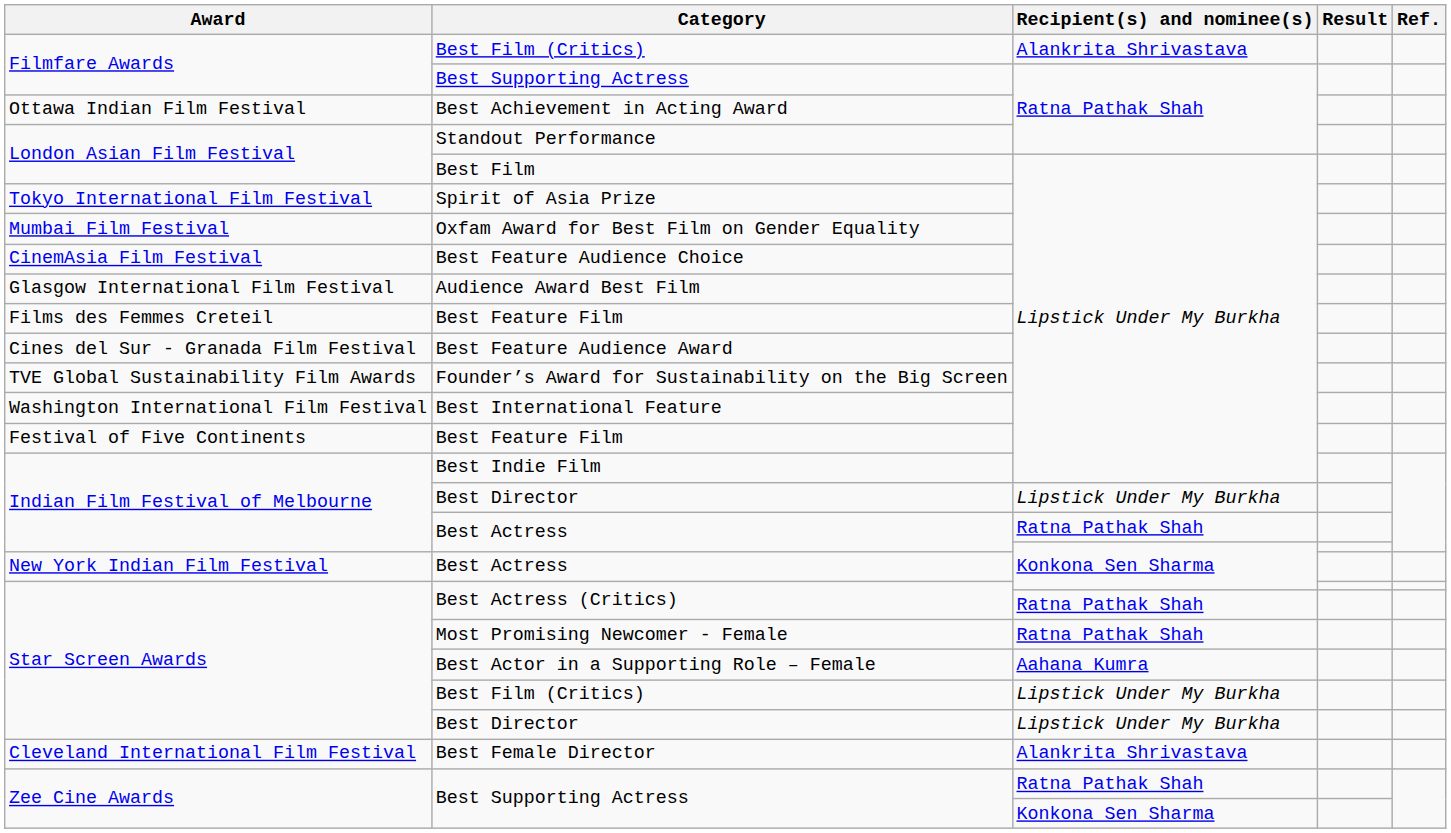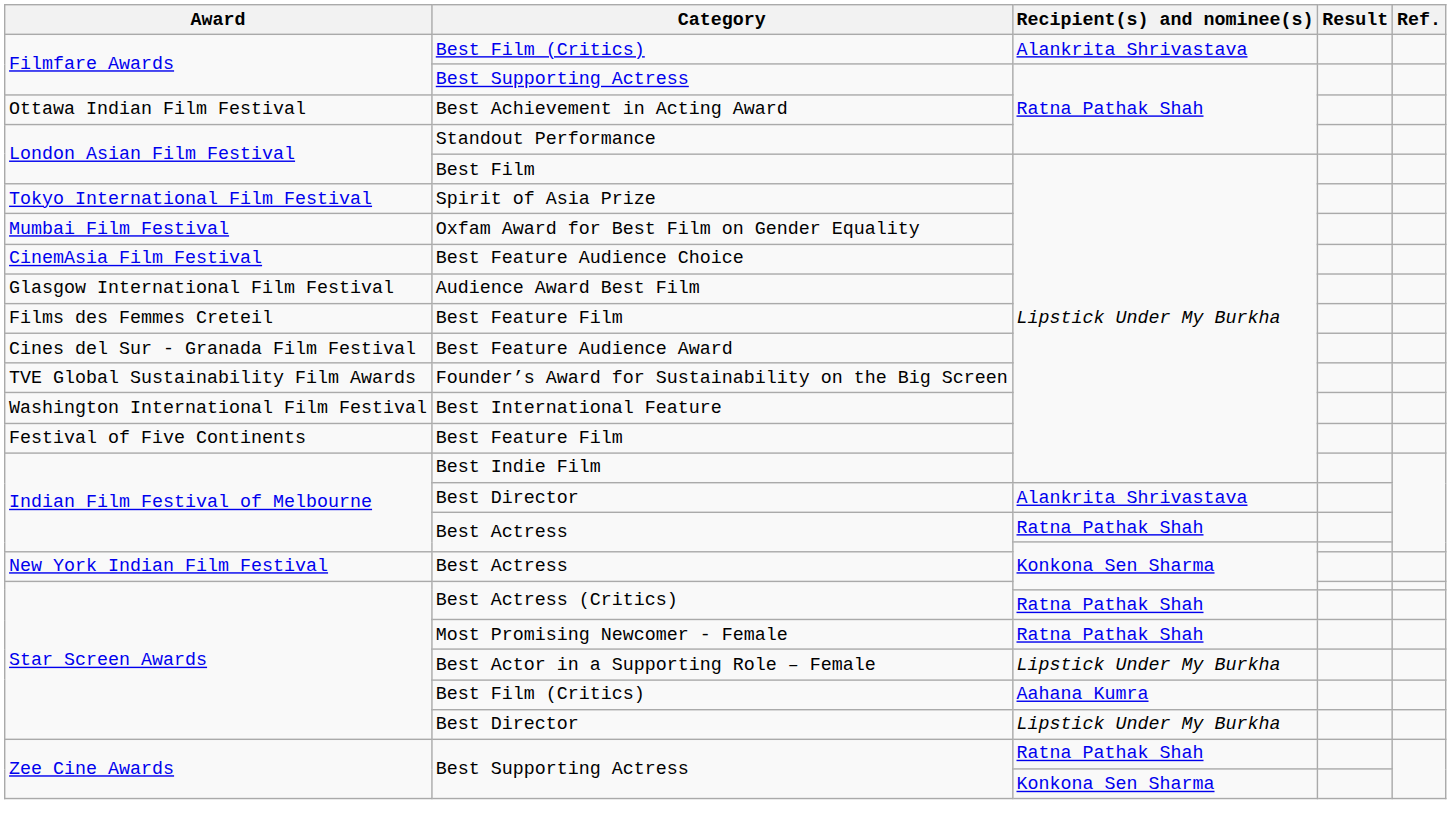 <table class="wikitable sortable">
 <tr>
 <th>Award</th>
 <th>Category</th>
 <th>Recipient(s) and nominee(s)</th>
 <th>Result</th>
 <th>Ref.</th>
 </tr>
 <tr>
 <td rowspan="2"><a href='#'>Filmfare Awards</a></td>
 <td><a href='#'>Best Film (Critics)</a></td>
 <td><a href='#'>Alankrita Shrivastava</a></td>
 <td></td>
 <td></td>
 </tr>
 <tr>
 <td><a href='#'>Best Supporting Actress</a></td>
 <td rowspan="3"><a href='#'>Ratna Pathak Shah</a></td>
 <td></td>
 <td></td>
 </tr>
 <tr>
 <td>Ottawa Indian Film Festival</td>
 <td>Best Achievement in Acting Award</td>
 <td></td>
 <td></td>
 </tr>
 <tr>
 <td rowspan="2"><a href='#'>London Asian Film Festival</a></td>
 <td>Standout Performance</td>
 <td></td>
 <td></td>
 </tr>
 <tr>
 <td>Best Film</td>
 <td rowspan="11"><em>Lipstick Under My Burkha</em></td>
 <td></td>
 <td></td>
 </tr>
 <tr>
 <td><a href='#'>Tokyo International Film Festival</a></td>
 <td>Spirit of Asia Prize</td>
 <td></td>
 <td></td>
 </tr>
 <tr>
 <td><a href='#'>Mumbai Film Festival</a></td>
 <td>Oxfam Award for Best Film on Gender Equality</td>
 <td></td>
 <td></td>
 </tr>
 <tr>
 <td><a href='#'>CinemAsia Film Festival</a></td>
 <td>Best Feature Audience Choice</td>
 <td></td>
 <td></td>
 </tr>
 <tr>
 <td>Glasgow International Film Festival</td>
 <td>Audience Award Best Film</td>
 <td></td>
 <td></td>
 </tr>
 <tr>
 <td>Films des Femmes Creteil</td>
 <td>Best Feature Film</td>
 <td></td>
 <td></td>
 </tr>
 <tr>
 <td>Cines del Sur - Granada Film Festival</td>
 <td>Best Feature Audience Award</td>
 <td></td>
 <td></td>
 </tr>
 <tr>
 <td>TVE Global Sustainability Film Awards</td>
 <td>Founder’s Award for Sustainability on the Big Screen</td>
 <td></td>
 <td></td>
 </tr>
 <tr>
 <td>Washington International Film Festival</td>
 <td>Best International Feature</td>
 <td></td>
 <td></td>
 </tr>
 <tr>
 <td>Festival of Five Continents</td>
 <td>Best Feature Film</td>
 <td></td>
 <td></td>
 </tr>
 <tr>
 <td rowspan="4"><a href='#'>Indian Film Festival of Melbourne</a></td>
 <td>Best Indie Film</td>
 <td></td>
 <td rowspan="4"></td>
 </tr>
 <tr>
 <td>Best Director</td>
-<td><em>Lipstick Under My Burkha</em></td>
+<td><a href='#'>Alankrita Shrivastava</a></td>
 <td></td>
 </tr>
 <tr>
 <td rowspan="2">Best Actress</td>
 <td><a href='#'>Ratna Pathak Shah</a></td>
 <td></td>
 </tr>
 <tr>
 <td rowspan="3"><a href='#'>Konkona Sen Sharma</a></td>
 <td></td>
 </tr>
 <tr>
 <td><a href='#'>New York Indian Film Festival</a></td>
 <td>Best Actress</td>
 <td></td>
 <td></td>
 </tr>
 <tr>
 <td rowspan="6"><a href='#'>Star Screen Awards</a></td>
 <td rowspan="2" Best Actress>Best Actress (Critics)</td>
 <td></td>
 <td></td>
 </tr>
 <tr>
 <td><a href='#'>Ratna Pathak Shah</a></td>
 <td></td>
 <td></td>
 </tr>
 <tr>
 <td>Most Promising Newcomer - Female</td>
 <td><a href='#'>Ratna Pathak Shah</a></td>
 <td></td>
 <td></td>
 </tr>
 <tr>
 <td>Best Actor in a Supporting Role – Female</td>
-<td><a href='#'>Aahana Kumra</a></td>
+<td><em>Lipstick Under My Burkha</em></td>
 <td></td>
 <td></td>
 </tr>
 <tr>
 <td>Best Film (Critics)</td>
-<td><em>Lipstick Under My Burkha</em></td>
+<td><a href='#'>Aahana Kumra</a></td>
 <td></td>
 <td></td>
 </tr>
 <tr>
 <td>Best Director</td>
 <td><em>Lipstick Under My Burkha</em></td>
-<td></td>
-<td></td>
-</tr>
-<tr>
-<td><a href='#'>Cleveland International Film Festival</a></td>
-<td>Best Female Director</td>
-<td><a href='#'>Alankrita Shrivastava</a></td>
 <td></td>
 <td></td>
 </tr>
 <tr>
 <td rowspan="2"><a href='#'>Zee Cine Awards</a></td>
 <td rowspan="2">Best Supporting Actress</td>
 <td><a href='#'>Ratna Pathak Shah</a></td>
 <td></td>
 <td rowspan="2"></td>
 </tr>
 <tr>
 <td><a href='#'>Konkona Sen Sharma</a></td>
 <td></td>
 </tr>
 </table>
